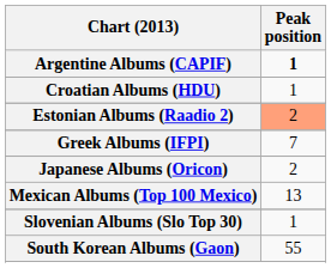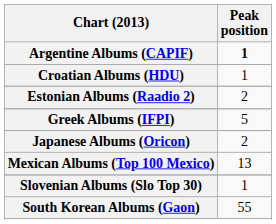 <table class="wikitable sortable plainrowheaders" style="text-align:center">
 <tr>
 <th scope="col">Chart (2013)</th>
 <th scope="col">Peak<br>position</th>
 </tr>
 <tr>
 <th scope="row">Argentine Albums (<a href='#'>CAPIF</a>)</th>
 <td><strong>1</strong></td>
 </tr>
 <tr>
 </tr>
 <tr>
 </tr>
 <tr>
 </tr>
 <tr>
 </tr>
 <tr>
 </tr>
 <tr>
 <th scope="row">Croatian Albums (<a href='#'>HDU</a>)</th>
 <td>1</td>
 </tr>
 <tr>
 </tr>
 <tr>
 </tr>
 <tr>
 </tr>
 <tr>
 <th scope="row">Estonian Albums (<a href='#'>Raadio 2</a>)</th>
-<td style="background: lightsalmon;">2</td>
+<td>2</td>
 </tr>
 <tr>
 </tr>
 <tr>
 </tr>
 <tr>
 </tr>
 <tr>
 <th scope="row">Greek Albums (<a href='#'>IFPI</a>)</th>
-<td>7</td>
+<td>5</td>
 </tr>
 <tr>
 </tr>
 <tr>
 </tr>
 <tr>
 </tr>
 <tr>
 <th scope="row">Japanese Albums (<a href='#'>Oricon</a>)</th>
 <td>2</td>
 </tr>
 <tr>
 <th scope="row">Mexican Albums (<a href='#'>Top 100 Mexico</a>)</th>
 <td>13</td>
 </tr>
 <tr>
 </tr>
 <tr>
 </tr>
 <tr>
 </tr>
 <tr>
 </tr>
 <tr>
 </tr>
 <tr>
 <th scope="row">Slovenian Albums (Slo Top 30)</th>
 <td>1</td>
 </tr>
 <tr>
 <th scope="row">South Korean Albums (<a href='#'>Gaon</a>)</th>
 <td>55</td>
 </tr>
 <tr>
 </tr>
 <tr>
 </tr>
 <tr>
 </tr>
 <tr>
 </tr>
 <tr>
 </tr>
 <tr>
 </tr>
 <tr>
 </tr>
 </table>
